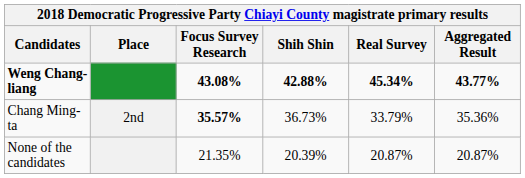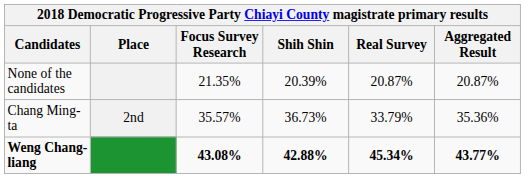 <table class="wikitable collapsible">
 <tr>
 <th colspan="6" width=600>2018 Democratic Progressive Party <a href='#'>Chiayi County</a> magistrate primary results</th>
 </tr>
 <tr>
 <th width=80>Candidates</th>
 <th width=80>Place</th>
 <th width=80>Focus Survey Research</th>
 <th width=80>Shih Shin</th>
 <th width=80>Real Survey</th>
 <th width=80>Aggregated Result</th>
 </tr>
 <tr>
+<td>None of the candidates</td>
+<td style="background: #f1f1f1; text-align:center"></td>
+<td style="text-align:center">21.35%</td>
+<td style="text-align:center">20.39%</td>
+<td style="text-align:center">20.87%</td>
+<td style="text-align:center">20.87%</td>
+</tr>
+<tr>
+<td>Chang Ming-ta</td>
+<td style="background: #f1f1f1; text-align:center">2nd</td>
+<td style="text-align:center">35.57%</td>
+<td style="text-align:center">36.73%</td>
+<td style="text-align:center">33.79%</td>
+<td style="text-align:center">35.36%</td>
+</tr>
+<tr>
 <td><strong>Weng Chang-liang</strong></td>
 <td style="background: #1B9431; text-align:center"><strong></strong></td>
 <td style="text-align:center"><strong>43.08%</strong></td>
 <td style="text-align:center"><strong>42.88%</strong></td>
 <td style="text-align:center"><strong>45.34%</strong></td>
 <td style="text-align:center"><strong>43.77%</strong></td>
 </tr>
-<tr>
-<td>Chang Ming-ta</td>
-<td style="background: #f1f1f1; text-align:center">2nd</td>
-<td style="text-align:center"><strong>35.57%</strong></td>
-<td style="text-align:center">36.73%</td>
-<td style="text-align:center">33.79%</td>
-<td style="text-align:center">35.36%</td>
-</tr>
-<tr>
-<td>None of the candidates</td>
-<td style="background: #f1f1f1; text-align:center"></td>
-<td style="text-align:center">21.35%</td>
-<td style="text-align:center">20.39%</td>
-<td style="text-align:center">20.87%</td>
-<td style="text-align:center">20.87%</td>
-</tr>
 </table>
